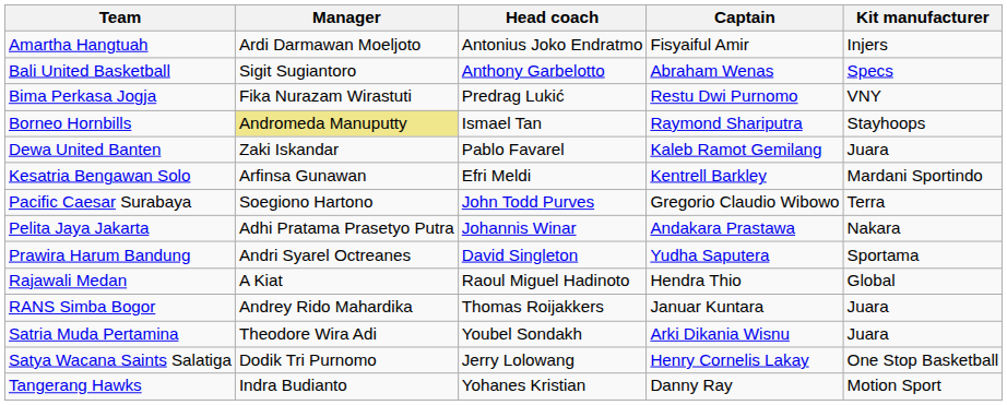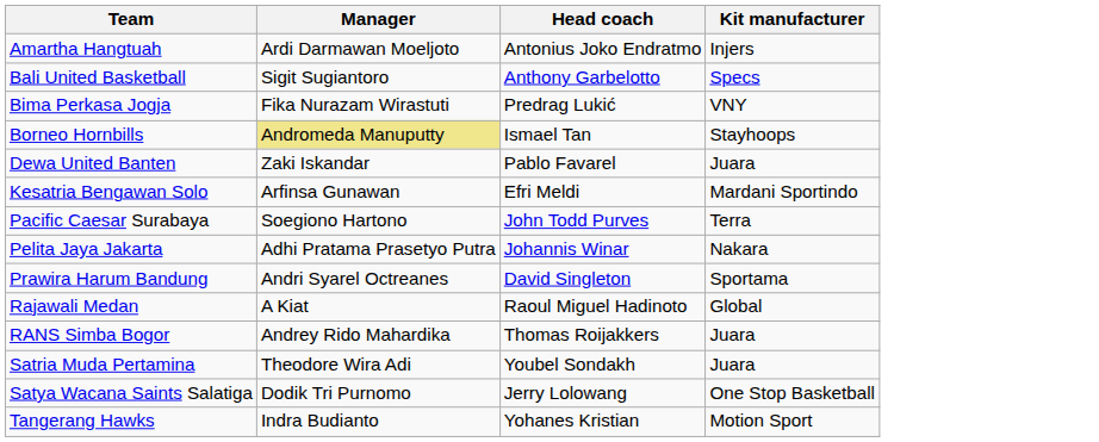 <table class="wikitable sortable">
 <tr>
 <th>Team</th>
 <th>Manager</th>
 <th>Head coach</th>
-<th>Captain</th>
 <th>Kit manufacturer</th>
 </tr>
 <tr>
 <td><a href='#'>Amartha Hangtuah</a></td>
 <td> Ardi Darmawan Moeljoto</td>
 <td> Antonius Joko Endratmo</td>
-<td> Fisyaiful Amir</td>
 <td> Injers</td>
 </tr>
 <tr>
 <td><a href='#'>Bali United Basketball</a></td>
 <td> Sigit Sugiantoro</td>
 <td> <a href='#'>Anthony Garbelotto</a></td>
-<td> <a href='#'>Abraham Wenas</a></td>
 <td> <a href='#'>Specs</a></td>
 </tr>
 <tr>
 <td><a href='#'>Bima Perkasa Jogja</a></td>
 <td> Fika Nurazam Wirastuti</td>
 <td> Predrag Lukić</td>
-<td> <a href='#'>Restu Dwi Purnomo</a></td>
 <td> VNY</td>
 </tr>
 <tr>
 <td><a href='#'>Borneo Hornbills</a></td>
 <td style="background: khaki;"> Andromeda Manuputty</td>
 <td> Ismael Tan</td>
-<td> <a href='#'>Raymond Shariputra</a></td>
 <td> Stayhoops</td>
 </tr>
 <tr>
 <td><a href='#'>Dewa United Banten</a></td>
 <td> Zaki Iskandar</td>
 <td> Pablo Favarel</td>
-<td> <a href='#'>Kaleb Ramot Gemilang</a></td>
 <td> Juara</td>
 </tr>
 <tr>
 <td><a href='#'>Kesatria Bengawan Solo</a></td>
 <td> Arfinsa Gunawan</td>
 <td> Efri Meldi</td>
-<td> <a href='#'>Kentrell Barkley</a></td>
 <td> Mardani Sportindo</td>
 </tr>
 <tr>
 <td><a href='#'>Pacific Caesar</a> Surabaya</td>
 <td> Soegiono Hartono</td>
 <td> <a href='#'>John Todd Purves</a></td>
-<td> Gregorio Claudio Wibowo</td>
 <td> Terra</td>
 </tr>
 <tr>
 <td><a href='#'>Pelita Jaya Jakarta</a></td>
 <td> Adhi Pratama Prasetyo Putra</td>
 <td> <a href='#'>Johannis Winar</a></td>
-<td> <a href='#'>Andakara Prastawa</a></td>
 <td> Nakara</td>
 </tr>
 <tr>
 <td><a href='#'>Prawira Harum Bandung</a></td>
 <td> Andri Syarel Octreanes</td>
 <td> <a href='#'>David Singleton</a></td>
-<td> <a href='#'>Yudha Saputera</a></td>
 <td> Sportama</td>
 </tr>
 <tr>
 <td><a href='#'>Rajawali Medan</a></td>
 <td> A Kiat</td>
 <td> Raoul Miguel Hadinoto</td>
-<td> Hendra Thio</td>
 <td> Global</td>
 </tr>
 <tr>
 <td><a href='#'>RANS Simba Bogor</a></td>
 <td> Andrey Rido Mahardika</td>
 <td> Thomas Roijakkers</td>
-<td> Januar Kuntara</td>
 <td> Juara</td>
 </tr>
 <tr>
 <td><a href='#'>Satria Muda Pertamina</a></td>
 <td> Theodore Wira Adi</td>
 <td> Youbel Sondakh</td>
-<td> <a href='#'>Arki Dikania Wisnu</a></td>
 <td> Juara</td>
 </tr>
 <tr>
 <td><a href='#'>Satya Wacana Saints</a> Salatiga</td>
 <td> Dodik Tri Purnomo</td>
 <td> Jerry Lolowang</td>
-<td> <a href='#'>Henry Cornelis Lakay</a></td>
 <td> One Stop Basketball</td>
 </tr>
 <tr>
 <td><a href='#'>Tangerang Hawks</a></td>
 <td> Indra Budianto</td>
 <td> Yohanes Kristian</td>
-<td> Danny Ray</td>
 <td> Motion Sport</td>
 </tr>
 </table>
